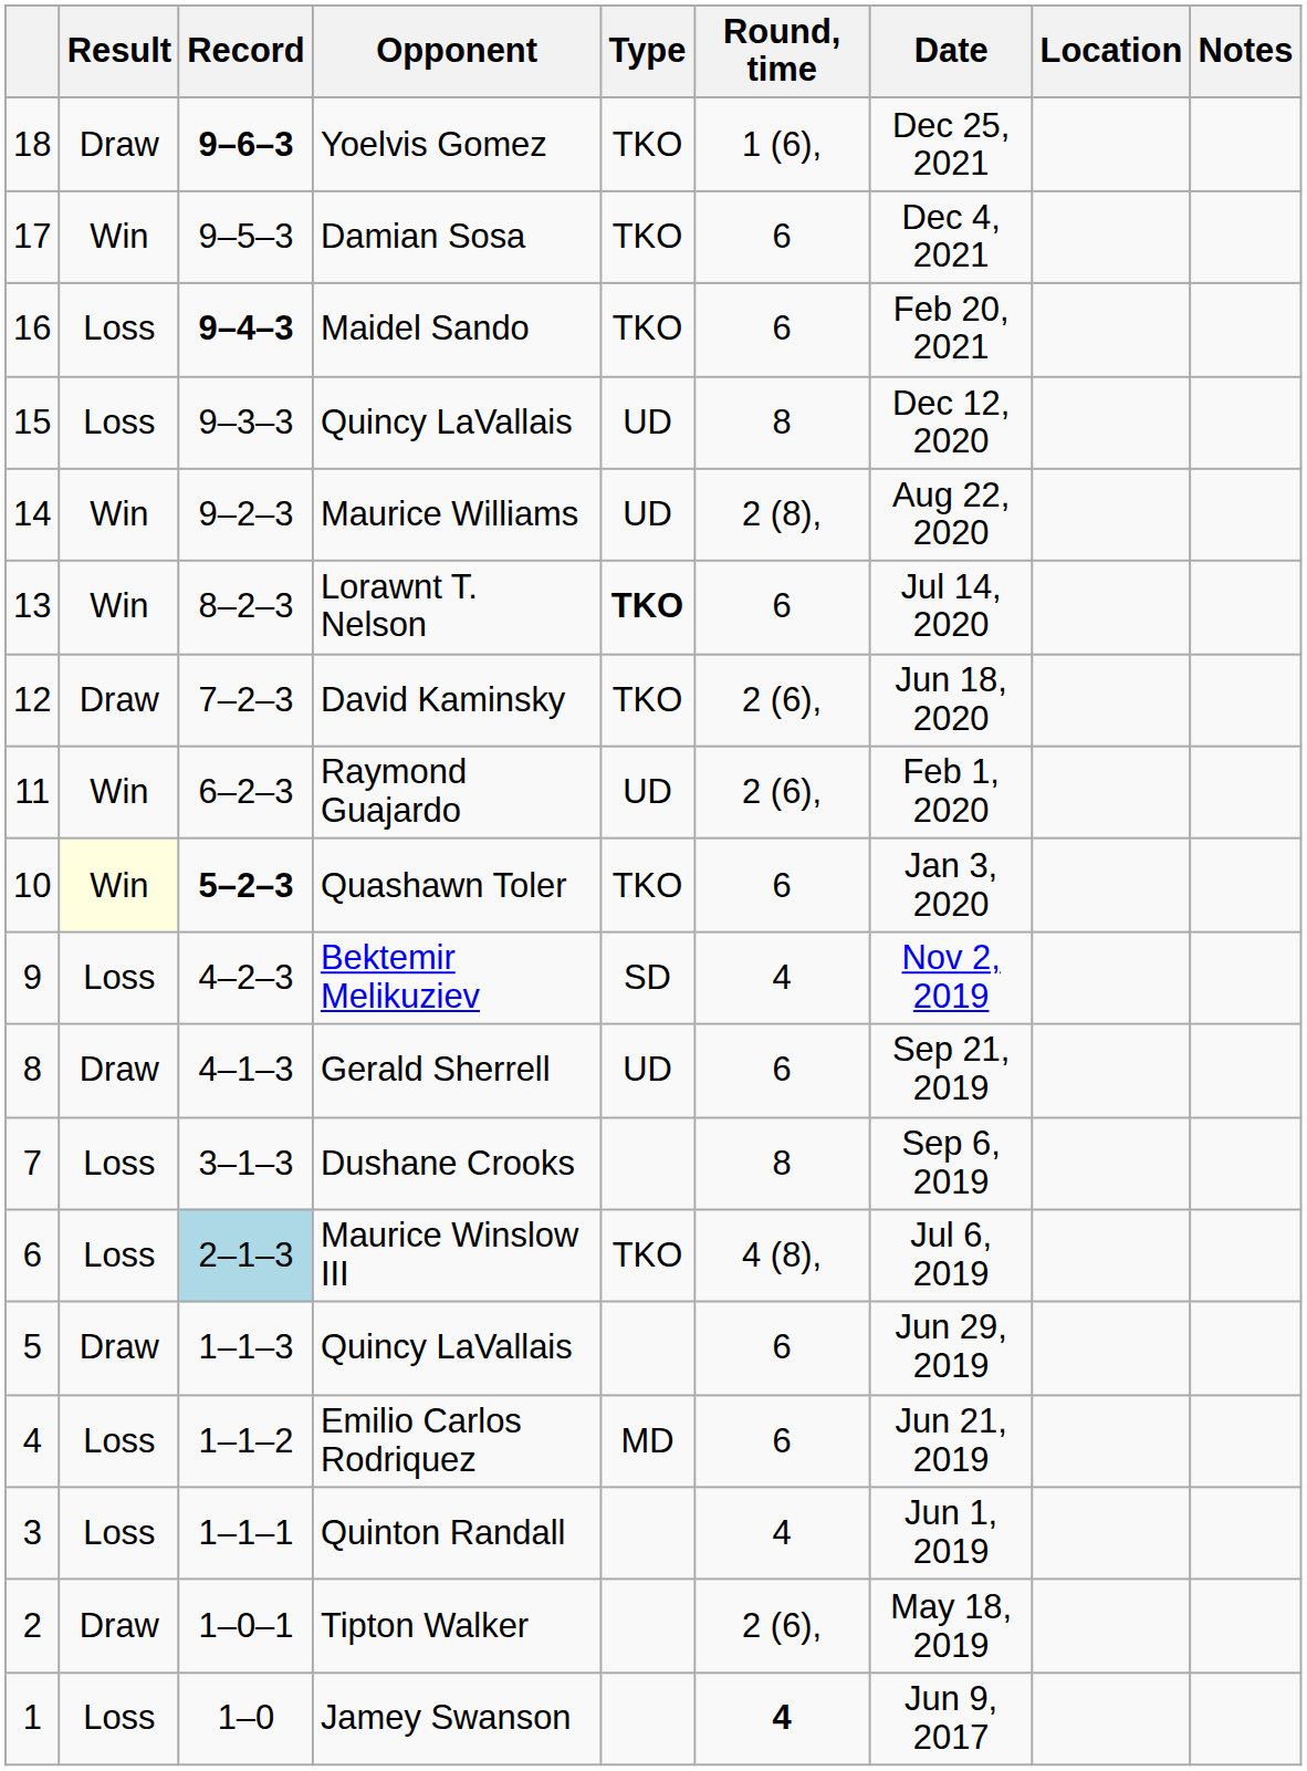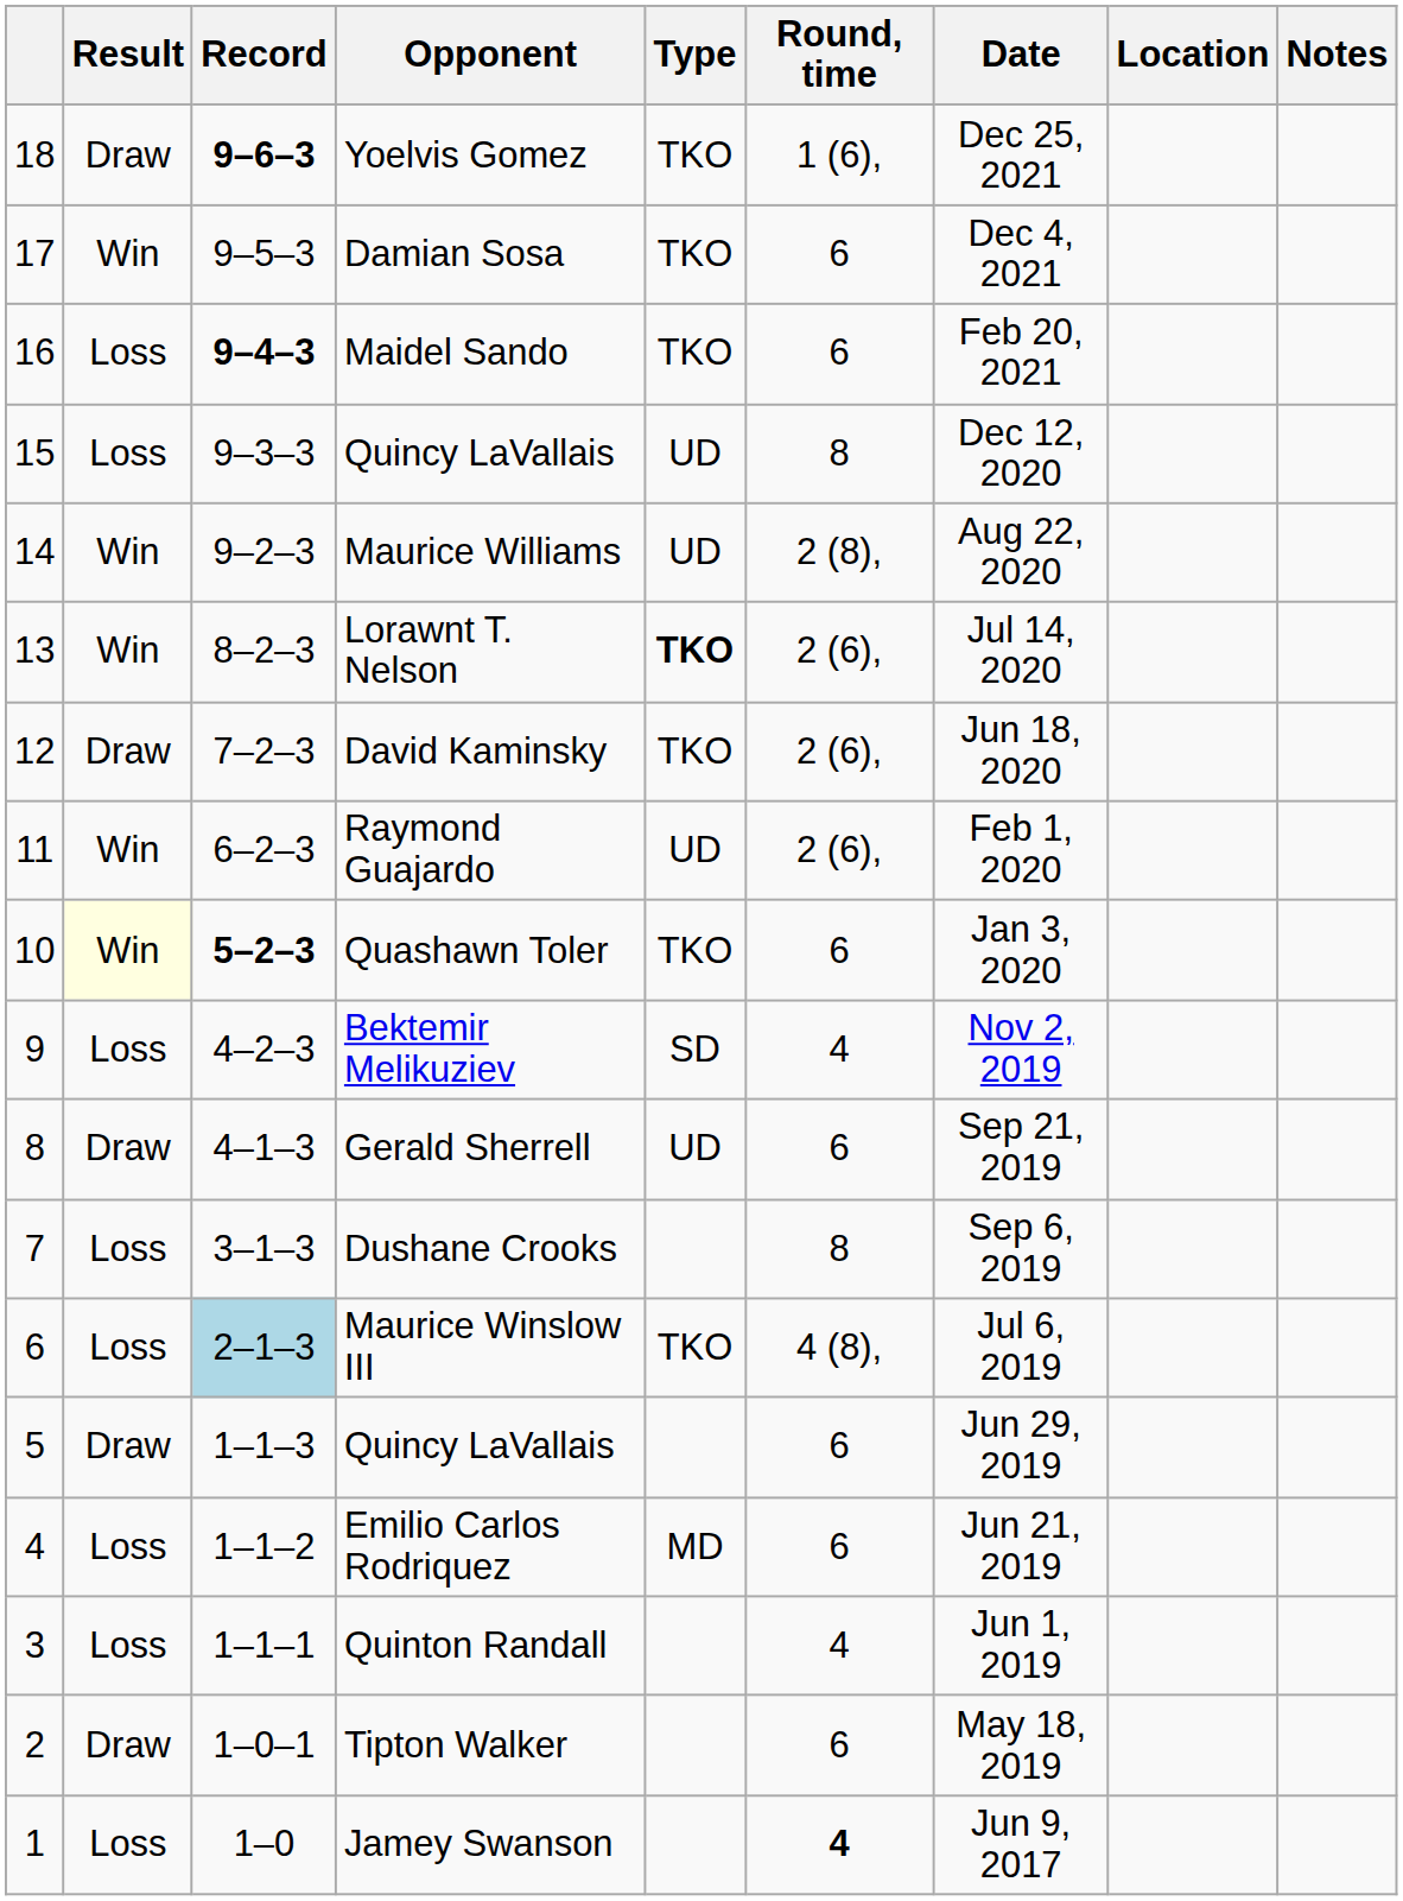 <table class="wikitable" style="text-align:center">
 <tr>
 <th></th>
 <th>Result</th>
 <th>Record</th>
 <th>Opponent</th>
 <th>Type</th>
 <th>Round, time</th>
 <th>Date</th>
 <th>Location</th>
 <th>Notes</th>
 </tr>
 <tr>
 <td>18</td>
 <td>Draw</td>
 <td><strong>9–6–3</strong></td>
 <td style="text-align:left;">Yoelvis Gomez</td>
 <td>TKO</td>
 <td>1 (6), </td>
 <td>Dec 25, 2021</td>
 <td style="text-align:left;"></td>
 <td></td>
 </tr>
 <tr>
 <td>17</td>
 <td>Win</td>
 <td>9–5–3</td>
 <td style="text-align:left;">Damian Sosa</td>
 <td>TKO</td>
 <td>6</td>
 <td>Dec 4, 2021</td>
 <td style="text-align:left;"></td>
 <td></td>
 </tr>
 <tr>
 <td>16</td>
 <td>Loss</td>
 <td><strong>9–4–3</strong></td>
 <td style="text-align:left;">Maidel Sando</td>
 <td>TKO</td>
 <td>6</td>
 <td>Feb 20, 2021</td>
 <td style="text-align:left;"></td>
 <td></td>
 </tr>
 <tr>
 <td>15</td>
 <td>Loss</td>
 <td>9–3–3</td>
 <td style="text-align:left;">Quincy LaVallais</td>
 <td>UD</td>
 <td>8</td>
 <td>Dec 12, 2020</td>
 <td style="text-align:left;"></td>
 <td></td>
 </tr>
 <tr>
 <td>14</td>
 <td>Win</td>
 <td>9–2–3</td>
 <td style="text-align:left;">Maurice Williams</td>
 <td>UD</td>
 <td>2 (8), </td>
 <td>Aug 22, 2020</td>
 <td style="text-align:left;"></td>
 <td></td>
 </tr>
 <tr>
 <td>13</td>
 <td>Win</td>
 <td>8–2–3</td>
 <td style="text-align:left;">Lorawnt T. Nelson</td>
 <td><strong>TKO</strong></td>
-<td>6</td>
+<td>2 (6), </td>
 <td>Jul 14, 2020</td>
 <td style="text-align:left;"></td>
 <td></td>
 </tr>
 <tr>
 <td>12</td>
 <td>Draw</td>
 <td>7–2–3</td>
 <td style="text-align:left;">David Kaminsky</td>
 <td>TKO</td>
 <td>2 (6), </td>
 <td>Jun 18, 2020</td>
 <td style="text-align:left;"></td>
 <td></td>
 </tr>
 <tr>
 <td>11</td>
 <td>Win</td>
 <td>6–2–3</td>
 <td style="text-align:left;">Raymond Guajardo</td>
 <td>UD</td>
 <td>2 (6), </td>
 <td>Feb 1, 2020</td>
 <td style="text-align:left;"></td>
 <td></td>
 </tr>
 <tr>
 <td>10</td>
 <td style="background: lightyellow;">Win</td>
 <td><strong>5–2–3</strong></td>
 <td style="text-align:left;">Quashawn Toler</td>
 <td>TKO</td>
 <td>6</td>
 <td>Jan 3, 2020</td>
 <td style="text-align:left;"></td>
 <td></td>
 </tr>
 <tr>
 <td>9</td>
 <td>Loss</td>
 <td>4–2–3</td>
 <td style="text-align:left;"><a href='#'>Bektemir Melikuziev</a></td>
 <td>SD</td>
 <td>4</td>
 <td><a href='#'>Nov 2, 2019</a></td>
 <td style="text-align:left;"></td>
 <td></td>
 </tr>
 <tr>
 <td>8</td>
 <td>Draw</td>
 <td>4–1–3</td>
 <td style="text-align:left;">Gerald Sherrell</td>
 <td>UD</td>
 <td>6</td>
 <td>Sep 21, 2019</td>
 <td style="text-align:left;"></td>
 <td></td>
 </tr>
 <tr>
 <td>7</td>
 <td>Loss</td>
 <td>3–1–3</td>
 <td style="text-align:left;">Dushane Crooks</td>
 <td></td>
 <td>8</td>
 <td>Sep 6, 2019</td>
 <td style="text-align:left;"></td>
 <td></td>
 </tr>
 <tr>
 <td>6</td>
 <td>Loss</td>
 <td style="background: lightblue;">2–1–3</td>
 <td style="text-align:left;">Maurice Winslow III</td>
 <td>TKO</td>
 <td>4 (8), </td>
 <td>Jul 6, 2019</td>
 <td style="text-align:left;"></td>
 <td></td>
 </tr>
 <tr>
 <td>5</td>
 <td>Draw</td>
 <td>1–1–3</td>
 <td style="text-align:left;">Quincy LaVallais</td>
 <td></td>
 <td>6</td>
 <td>Jun 29, 2019</td>
 <td style="text-align:left;"></td>
 <td></td>
 </tr>
 <tr>
 <td>4</td>
 <td>Loss</td>
 <td>1–1–2</td>
 <td style="text-align:left;">Emilio Carlos Rodriquez</td>
 <td>MD</td>
 <td>6</td>
 <td>Jun 21, 2019</td>
 <td style="text-align:left;"></td>
 <td></td>
 </tr>
 <tr>
 <td>3</td>
 <td>Loss</td>
 <td>1–1–1</td>
 <td style="text-align:left;">Quinton Randall</td>
 <td></td>
 <td>4</td>
 <td>Jun 1, 2019</td>
 <td style="text-align:left;"></td>
 <td></td>
 </tr>
 <tr>
 <td>2</td>
 <td>Draw</td>
 <td>1–0–1</td>
 <td style="text-align:left;">Tipton Walker</td>
 <td></td>
-<td>2 (6), </td>
+<td>6</td>
 <td>May 18, 2019</td>
 <td style="text-align:left;"></td>
 <td></td>
 </tr>
 <tr>
 <td>1</td>
 <td>Loss</td>
 <td>1–0</td>
 <td style="text-align:left;">Jamey Swanson</td>
 <td></td>
 <td><strong>4</strong></td>
 <td>Jun 9, 2017</td>
 <td style="text-align:left;"></td>
 <td></td>
 </tr>
 </table>
